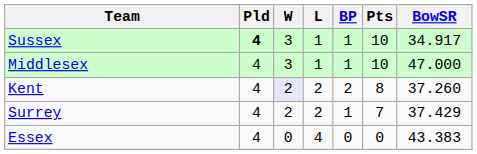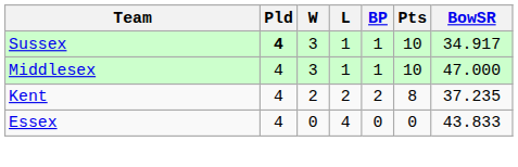 <table class="wikitable" style="text-align: center;">
 <tr>
 <th width=200>Team</th>
 <th width=20>Pld</th>
 <th width=20>W</th>
 <th width=20>L</th>
 <th width=20><a href='#'>BP</a></th>
 <th width=20>Pts</th>
 <th width=60><a href='#'>BowSR</a></th>
 </tr>
 <tr bgcolor="#ccffcc">
 <td align=left><a href='#'>Sussex</a></td>
 <td><strong>4</strong></td>
 <td>3</td>
 <td>1</td>
 <td>1</td>
 <td>10</td>
 <td>34.917</td>
 </tr>
 <tr bgcolor="#ccffcc">
 <td align=left><a href='#'>Middlesex</a></td>
 <td>4</td>
 <td>3</td>
 <td>1</td>
 <td>1</td>
 <td>10</td>
 <td>47.000</td>
 </tr>
 <tr>
 <td align=left><a href='#'>Kent</a></td>
 <td>4</td>
-<td style="background: lavender;">2</td>
+<td>2</td>
 <td>2</td>
 <td>2</td>
 <td>8</td>
-<td>37.260</td>
-</tr>
-<tr>
-<td align=left><a href='#'>Surrey</a></td>
-<td>4</td>
-<td>2</td>
-<td>2</td>
-<td>1</td>
-<td>7</td>
-<td>37.429</td>
+<td>37.235</td>
 </tr>
 <tr>
 <td align=left><a href='#'>Essex</a></td>
 <td>4</td>
 <td>0</td>
 <td>4</td>
 <td>0</td>
 <td>0</td>
-<td>43.383</td>
+<td>43.833</td>
 </tr>
 </table>
